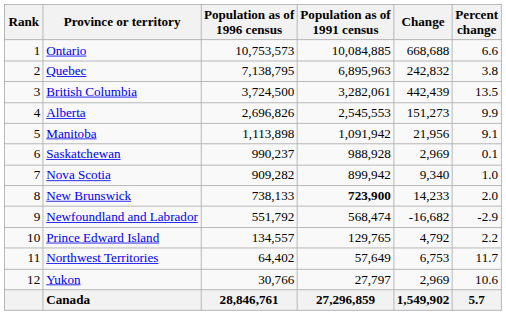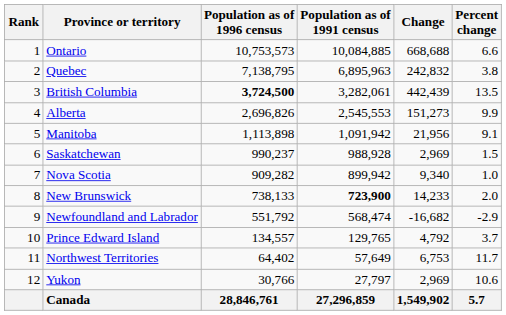 <table class="sortable wikitable" style="text-align: right;">
 <tr>
 <th style="width:40px" style="text-align: center;">Rank</th>
 <th style="text-align: center;">Province or territory</th>
 <th style="text-align: center;" data-sort-type="number">Population as of<br>1996 census</th>
 <th style="text-align: center;" data-sort-type="number">Population as of<br>1991 census</th>
 <th style="text-align: center;" data-sort-type="number">Change</th>
 <th style="text-align: center;" data-sort-type="number">Percent<br>change</th>
 </tr>
 <tr>
 <td>1</td>
 <td style="text-align: left;"><a href='#'>Ontario</a></td>
 <td>10,753,573</td>
 <td>10,084,885</td>
 <td>668,688 </td>
 <td>6.6 </td>
 </tr>
 <tr>
 <td>2</td>
 <td style="text-align: left;"><a href='#'>Quebec</a></td>
 <td>7,138,795</td>
 <td>6,895,963</td>
 <td>242,832 </td>
 <td>3.8 </td>
 </tr>
 <tr>
 <td>3</td>
 <td style="text-align: left;"><a href='#'>British Columbia</a></td>
-<td>3,724,500</td>
+<td><strong>3,724,500</strong></td>
 <td>3,282,061</td>
 <td>442,439 </td>
 <td>13.5 </td>
 </tr>
 <tr>
 <td>4</td>
 <td style="text-align: left;"><a href='#'>Alberta</a></td>
 <td>2,696,826</td>
 <td>2,545,553</td>
 <td>151,273 </td>
 <td>9.9 </td>
 </tr>
 <tr>
 <td>5</td>
 <td style="text-align: left;"><a href='#'>Manitoba</a></td>
 <td>1,113,898</td>
 <td>1,091,942</td>
 <td>21,956 </td>
 <td>9.1 </td>
 </tr>
 <tr>
 <td>6</td>
 <td style="text-align: left;"><a href='#'>Saskatchewan</a></td>
 <td>990,237</td>
 <td>988,928</td>
 <td>2,969 </td>
-<td>0.1 </td>
+<td>1.5 </td>
 </tr>
 <tr>
 <td>7</td>
 <td style="text-align: left;"><a href='#'>Nova Scotia</a></td>
 <td>909,282</td>
 <td>899,942</td>
 <td>9,340 </td>
 <td>1.0 </td>
 </tr>
 <tr>
 <td>8</td>
 <td style="text-align: left;"><a href='#'>New Brunswick</a></td>
 <td>738,133</td>
 <td><strong>723,900</strong></td>
 <td>14,233 </td>
 <td>2.0 </td>
 </tr>
 <tr>
 <td>9</td>
 <td style="text-align: left;"><a href='#'>Newfoundland and Labrador</a></td>
 <td>551,792</td>
 <td>568,474</td>
 <td>-16,682 </td>
 <td>-2.9 </td>
 </tr>
 <tr>
 <td>10</td>
 <td style="text-align: left;"><a href='#'>Prince Edward Island</a></td>
 <td>134,557</td>
 <td>129,765</td>
 <td>4,792 </td>
-<td>2.2 </td>
+<td>3.7 </td>
 </tr>
 <tr>
 <td>11</td>
 <td style="text-align: left;"><a href='#'>Northwest Territories</a></td>
 <td>64,402</td>
 <td>57,649</td>
 <td>6,753 </td>
 <td>11.7 </td>
 </tr>
 <tr>
 <td>12</td>
 <td style="text-align: left;"><a href='#'>Yukon</a></td>
 <td>30,766</td>
 <td>27,797</td>
 <td>2,969 </td>
 <td>10.6 </td>
 </tr>
 <tr>
 <th></th>
 <th style="text-align: left;">Canada</th>
 <th>28,846,761</th>
 <th>27,296,859</th>
 <th>1,549,902 </th>
 <th>5.7 </th>
 </tr>
 </table>
